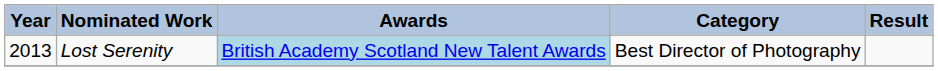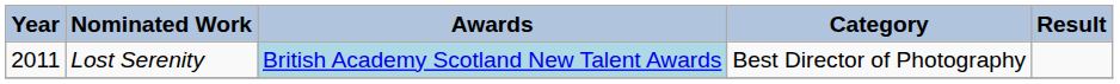 <table class="wikitable" style="font-size:90%">
 <tr style="text-align:center;">
 <th style="background:#B0C4DE;">Year</th>
 <th style="background:#B0C4DE;">Nominated Work</th>
 <th style="background:#B0C4DE;">Awards</th>
 <th style="background:#B0C4DE;">Category</th>
 <th style="background:#B0C4DE;">Result</th>
 </tr>
 <tr>
-<td>2013</td>
+<td>2011</td>
 <td><em>Lost Serenity</em></td>
 <td style="background: lightblue;"><a href='#'>British Academy Scotland New Talent Awards</a></td>
 <td>Best Director of Photography</td>
 <td></td>
 </tr>
 <tr>
 </tr>
 </table>
